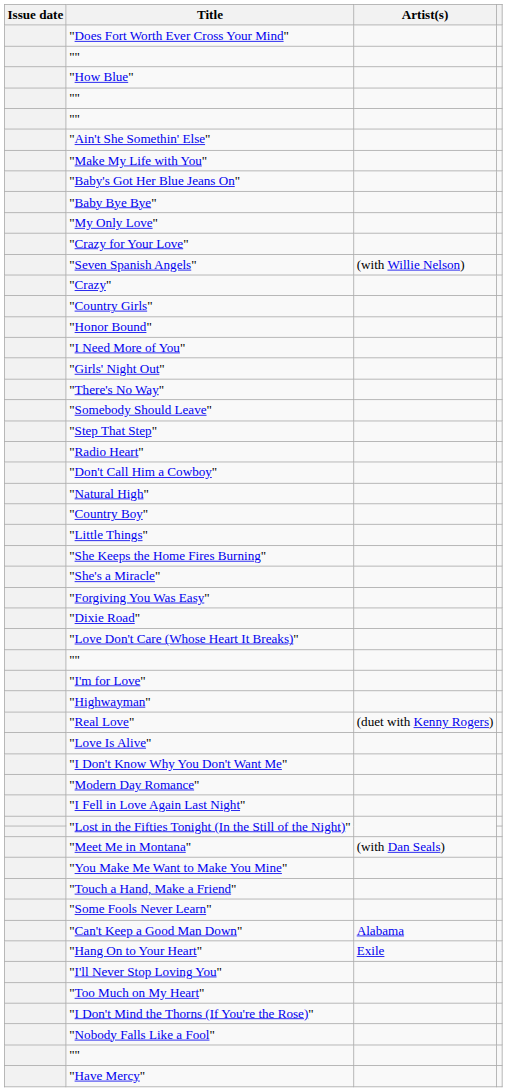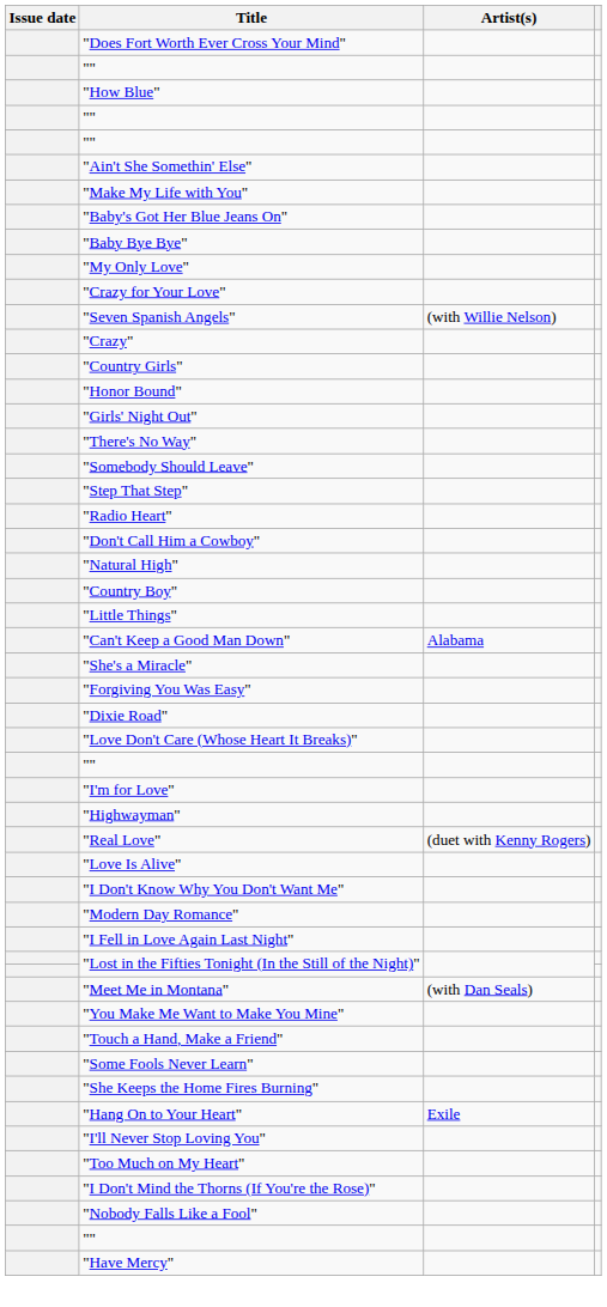 <table class="wikitable sortable plainrowheaders">
 <tr>
 <th scope=col>Issue date</th>
 <th scope=col>Title</th>
 <th scope=col>Artist(s)</th>
 <th scope=col class=unsortable></th>
 </tr>
 <tr>
 <th scope=row></th>
 <td>"<a href='#'>Does Fort Worth Ever Cross Your Mind</a>"</td>
 <td></td>
 <td style="text-align: center;"></td>
 </tr>
 <tr>
 <th scope=row></th>
 <td>""</td>
 <td></td>
 <td style="text-align: center;"></td>
 </tr>
 <tr>
 <th scope=row></th>
 <td>"<a href='#'>How Blue</a>"</td>
 <td></td>
 <td style="text-align: center;"></td>
 </tr>
 <tr>
 <th scope=row></th>
 <td>""</td>
 <td></td>
 <td style="text-align: center;"></td>
 </tr>
 <tr>
 <th scope=row></th>
 <td>""</td>
 <td></td>
 <td style="text-align: center;"></td>
 </tr>
 <tr>
 <th scope=row></th>
 <td>"<a href='#'>Ain't She Somethin' Else</a>"</td>
 <td></td>
 <td style="text-align: center;"></td>
 </tr>
 <tr>
 <th scope=row></th>
 <td>"<a href='#'>Make My Life with You</a>"</td>
 <td></td>
 <td style="text-align: center;"></td>
 </tr>
 <tr>
 <th scope=row></th>
 <td>"<a href='#'>Baby's Got Her Blue Jeans On</a>"</td>
 <td></td>
 <td style="text-align: center;"></td>
 </tr>
 <tr>
 <th scope=row></th>
 <td>"<a href='#'>Baby Bye Bye</a>"</td>
 <td></td>
 <td style="text-align: center;"></td>
 </tr>
 <tr>
 <th scope=row></th>
 <td>"<a href='#'>My Only Love</a>"</td>
 <td></td>
 <td style="text-align: center;"></td>
 </tr>
 <tr>
 <th scope=row></th>
 <td>"<a href='#'>Crazy for Your Love</a>"</td>
 <td></td>
 <td style="text-align: center;"></td>
 </tr>
 <tr>
 <th scope=row></th>
 <td>"<a href='#'>Seven Spanish Angels</a>"</td>
 <td> (with <a href='#'>Willie Nelson</a>)</td>
 <td style="text-align: center;"></td>
 </tr>
 <tr>
 <th scope=row></th>
 <td>"<a href='#'>Crazy</a>"</td>
 <td></td>
 <td style="text-align: center;"></td>
 </tr>
 <tr>
 <th scope=row></th>
 <td>"<a href='#'>Country Girls</a>"</td>
 <td></td>
 <td style="text-align: center;"></td>
 </tr>
 <tr>
 <th scope=row></th>
 <td>"<a href='#'>Honor Bound</a>"</td>
 <td></td>
 <td style="text-align: center;"></td>
 </tr>
 <tr>
 <th scope=row></th>
-<td>"<a href='#'>I Need More of You</a>"</td>
-<td></td>
-<td style="text-align: center;"></td>
-</tr>
-<tr>
-<th scope=row></th>
 <td>"<a href='#'>Girls' Night Out</a>"</td>
 <td></td>
 <td style="text-align: center;"></td>
 </tr>
 <tr>
 <th scope=row></th>
 <td>"<a href='#'>There's No Way</a>"</td>
 <td></td>
 <td style="text-align: center;"></td>
 </tr>
 <tr>
 <th scope=row></th>
 <td>"<a href='#'>Somebody Should Leave</a>"</td>
 <td></td>
 <td style="text-align: center;"></td>
 </tr>
 <tr>
 <th scope=row></th>
 <td>"<a href='#'>Step That Step</a>"</td>
 <td></td>
 <td style="text-align: center;"></td>
 </tr>
 <tr>
 <th scope=row></th>
 <td>"<a href='#'>Radio Heart</a>"</td>
 <td></td>
 <td style="text-align: center;"></td>
 </tr>
 <tr>
 <th scope=row></th>
 <td>"<a href='#'>Don't Call Him a Cowboy</a>"</td>
 <td></td>
 <td style="text-align: center;"></td>
 </tr>
 <tr>
 <th scope=row></th>
 <td>"<a href='#'>Natural High</a>"</td>
 <td></td>
 <td style="text-align: center;"></td>
 </tr>
 <tr>
 <th scope=row></th>
 <td>"<a href='#'>Country Boy</a>"</td>
 <td></td>
 <td style="text-align: center;"></td>
 </tr>
 <tr>
 <th scope=row></th>
 <td>"<a href='#'>Little Things</a>"</td>
 <td></td>
 <td style="text-align: center;"></td>
 </tr>
 <tr>
 <th scope=row></th>
-<td>"<a href='#'>She Keeps the Home Fires Burning</a>"</td>
-<td></td>
+<td>"<a href='#'>Can't Keep a Good Man Down</a>"</td>
+<td><a href='#'>Alabama</a></td>
 <td style="text-align: center;"></td>
 </tr>
 <tr>
 <th scope=row></th>
 <td>"<a href='#'>She's a Miracle</a>"</td>
 <td></td>
 <td style="text-align: center;"></td>
 </tr>
 <tr>
 <th scope=row></th>
 <td>"<a href='#'>Forgiving You Was Easy</a>"</td>
 <td></td>
 <td style="text-align: center;"></td>
 </tr>
 <tr>
 <th scope=row></th>
 <td>"<a href='#'>Dixie Road</a>"</td>
 <td></td>
 <td style="text-align: center;"></td>
 </tr>
 <tr>
 <th scope=row></th>
 <td>"<a href='#'>Love Don't Care (Whose Heart It Breaks)</a>"</td>
 <td></td>
 <td style="text-align: center;"></td>
 </tr>
 <tr>
 <th scope=row></th>
 <td>""</td>
 <td></td>
 <td style="text-align: center;"></td>
 </tr>
 <tr>
 <th scope=row></th>
 <td>"<a href='#'>I'm for Love</a>"</td>
 <td></td>
 <td style="text-align: center;"></td>
 </tr>
 <tr>
 <th scope=row></th>
 <td>"<a href='#'>Highwayman</a>"</td>
 <td></td>
 <td style="text-align: center;"></td>
 </tr>
 <tr>
 <th scope=row></th>
 <td>"<a href='#'>Real Love</a>"</td>
 <td> (duet with <a href='#'>Kenny Rogers</a>)</td>
 <td style="text-align: center;"></td>
 </tr>
 <tr>
 <th scope=row></th>
 <td>"<a href='#'>Love Is Alive</a>"</td>
 <td></td>
 <td style="text-align: center;"></td>
 </tr>
 <tr>
 <th scope=row></th>
 <td>"<a href='#'>I Don't Know Why You Don't Want Me</a>"</td>
 <td></td>
 <td style="text-align: center;"></td>
 </tr>
 <tr>
 <th scope=row></th>
 <td>"<a href='#'>Modern Day Romance</a>"</td>
 <td></td>
 <td style="text-align: center;"></td>
 </tr>
 <tr>
 <th scope=row></th>
 <td>"<a href='#'>I Fell in Love Again Last Night</a>"</td>
 <td></td>
 <td style="text-align: center;"></td>
 </tr>
 <tr>
 <th scope=row></th>
 <td rowspan="2">"<a href='#'>Lost in the Fifties Tonight (In the Still of the Night)</a>"</td>
 <td rowspan="2"></td>
 <td style="text-align: center;"></td>
 </tr>
 <tr>
 <th scope=row></th>
 <td style="text-align: center;"></td>
 </tr>
 <tr>
 <th scope=row></th>
 <td>"<a href='#'>Meet Me in Montana</a>"</td>
 <td> (with <a href='#'>Dan Seals</a>)</td>
 <td style="text-align: center;"></td>
 </tr>
 <tr>
 <th scope=row></th>
 <td>"<a href='#'>You Make Me Want to Make You Mine</a>"</td>
 <td></td>
 <td style="text-align: center;"></td>
 </tr>
 <tr>
 <th scope=row></th>
 <td>"<a href='#'>Touch a Hand, Make a Friend</a>"</td>
 <td></td>
 <td style="text-align: center;"></td>
 </tr>
 <tr>
 <th scope=row></th>
 <td>"<a href='#'>Some Fools Never Learn</a>"</td>
 <td></td>
 <td style="text-align: center;"></td>
 </tr>
 <tr>
 <th scope=row></th>
-<td>"<a href='#'>Can't Keep a Good Man Down</a>"</td>
-<td><a href='#'>Alabama</a></td>
+<td>"<a href='#'>She Keeps the Home Fires Burning</a>"</td>
+<td></td>
 <td style="text-align: center;"></td>
 </tr>
 <tr>
 <th scope=row></th>
 <td>"<a href='#'>Hang On to Your Heart</a>"</td>
 <td><a href='#'>Exile</a></td>
 <td style="text-align: center;"></td>
 </tr>
 <tr>
 <th scope=row></th>
 <td>"<a href='#'>I'll Never Stop Loving You</a>"</td>
 <td></td>
 <td style="text-align: center;"></td>
 </tr>
 <tr>
 <th scope=row></th>
 <td>"<a href='#'>Too Much on My Heart</a>"</td>
 <td></td>
 <td style="text-align: center;"></td>
 </tr>
 <tr>
 <th scope=row></th>
 <td>"<a href='#'>I Don't Mind the Thorns (If You're the Rose)</a>"</td>
 <td></td>
 <td style="text-align: center;"></td>
 </tr>
 <tr>
 <th scope=row></th>
 <td>"<a href='#'>Nobody Falls Like a Fool</a>"</td>
 <td></td>
 <td style="text-align: center;"></td>
 </tr>
 <tr>
 <th scope=row></th>
 <td>""</td>
 <td></td>
 <td style="text-align: center;"></td>
 </tr>
 <tr>
 <th scope=row></th>
 <td>"<a href='#'>Have Mercy</a>"</td>
 <td></td>
 <td style="text-align: center;"></td>
 </tr>
 </table>
